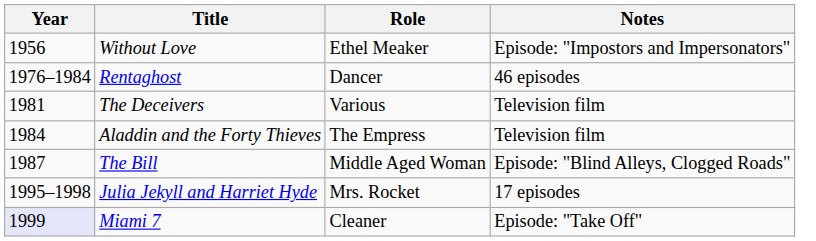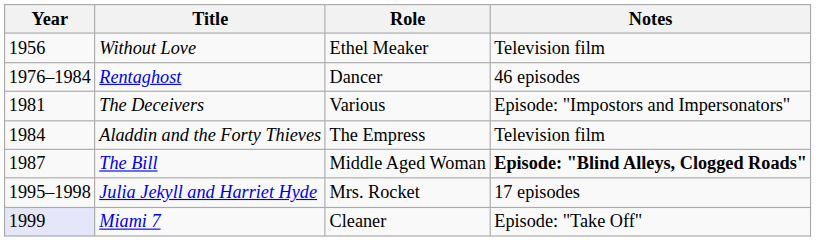 <table class="wikitable sortable">
 <tr>
 <th>Year</th>
 <th>Title</th>
 <th>Role</th>
 <th>Notes</th>
 </tr>
 <tr>
 <td>1956</td>
 <td><em>Without Love</em></td>
 <td>Ethel Meaker</td>
-<td>Episode: "Impostors and Impersonators"</td>
+<td>Television film</td>
 </tr>
 <tr>
 <td>1976–1984</td>
 <td><em><a href='#'>Rentaghost</a></em></td>
 <td>Dancer</td>
 <td>46 episodes</td>
 </tr>
 <tr>
 <td>1981</td>
 <td><em>The Deceivers</em></td>
 <td>Various</td>
-<td>Television film</td>
+<td>Episode: "Impostors and Impersonators"</td>
 </tr>
 <tr>
 <td>1984</td>
 <td><em>Aladdin and the Forty Thieves</em></td>
 <td>The Empress</td>
 <td>Television film</td>
 </tr>
 <tr>
 <td>1987</td>
 <td><em><a href='#'>The Bill</a></em></td>
 <td>Middle Aged Woman</td>
-<td>Episode: "Blind Alleys, Clogged Roads"</td>
+<td><strong>Episode: "Blind Alleys, Clogged Roads"</strong></td>
 </tr>
 <tr>
 <td>1995–1998</td>
 <td><em><a href='#'>Julia Jekyll and Harriet Hyde</a></em></td>
 <td>Mrs. Rocket</td>
 <td>17 episodes</td>
 </tr>
 <tr>
 <td style="background: lavender;">1999</td>
 <td><em><a href='#'>Miami 7</a></em></td>
 <td>Cleaner</td>
 <td>Episode: "Take Off"</td>
 </tr>
 </table>
